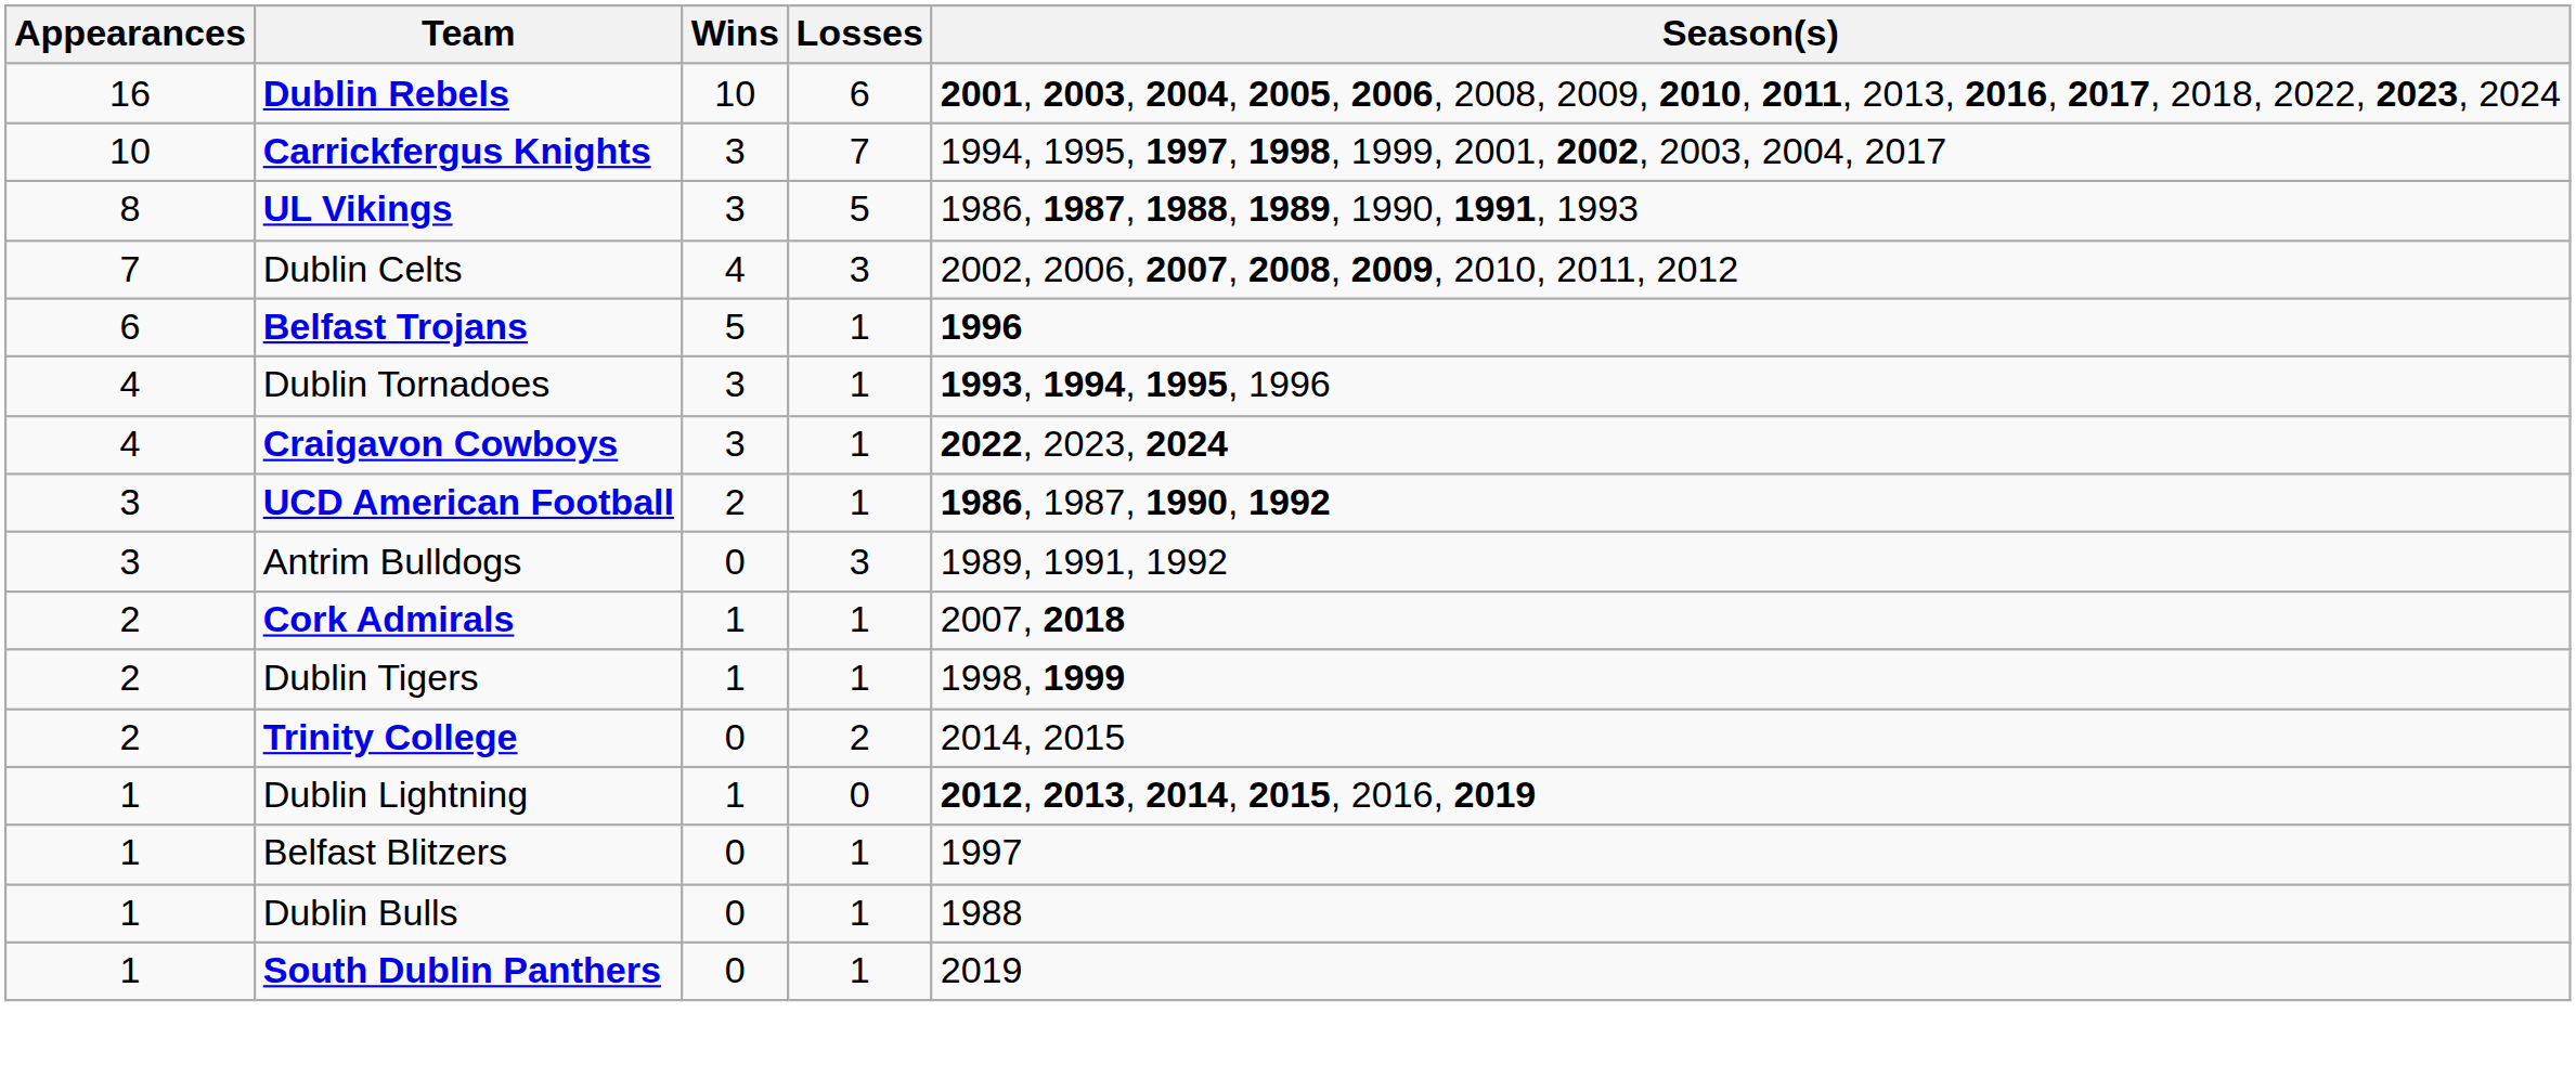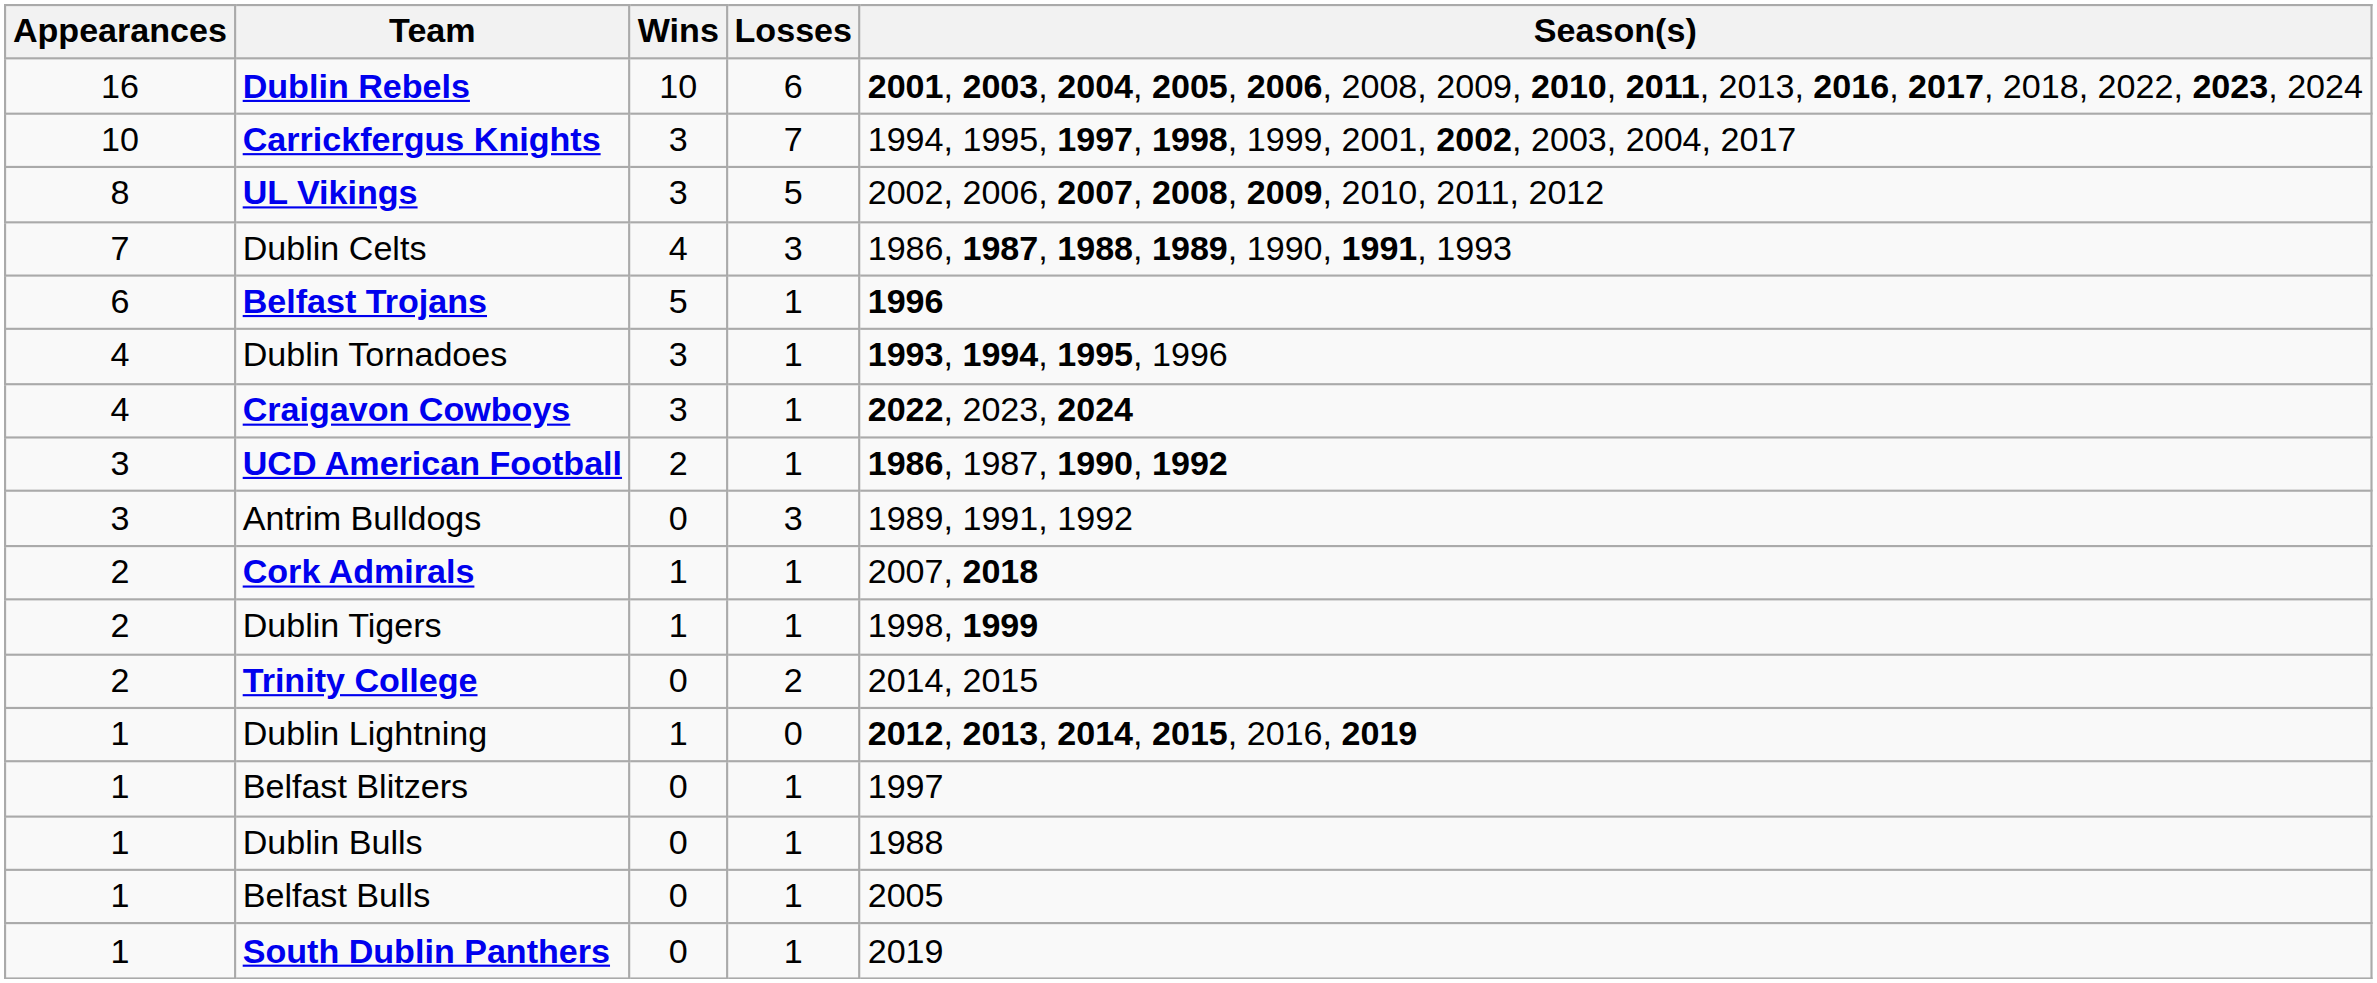 <table class="wikitable sortable">
 <tr>
 <th>Appearances</th>
 <th>Team</th>
 <th>Wins</th>
 <th>Losses</th>
 <th>Season(s)</th>
 </tr>
 <tr>
 <td align="center">16</td>
 <td><strong><a href='#'>Dublin Rebels</a></strong></td>
 <td align="center">10</td>
 <td align="center">6</td>
 <td><strong>2001</strong>, <strong>2003</strong>, <strong>2004</strong>, <strong>2005</strong>, <strong>2006</strong>, 2008, 2009, <strong>2010</strong>, <strong>2011</strong>, 2013, <strong>2016</strong>, <strong>2017</strong>, 2018, 2022, <strong>2023</strong>, 2024</td>
 </tr>
 <tr>
 <td align="center">10</td>
 <td><strong><a href='#'>Carrickfergus Knights</a></strong></td>
 <td align="center">3</td>
 <td align="center">7</td>
 <td>1994, 1995, <strong>1997</strong>, <strong>1998</strong>, 1999, 2001, <strong>2002</strong>, 2003, 2004, 2017</td>
 </tr>
 <tr>
 <td align="center">8</td>
 <td><strong><a href='#'>UL Vikings</a></strong></td>
 <td align="center">3</td>
 <td align="center">5</td>
-<td>1986, <strong>1987</strong>, <strong>1988</strong>, <strong>1989</strong>, 1990, <strong>1991</strong>, 1993</td>
+<td>2002, 2006, <strong>2007</strong>, <strong>2008</strong>, <strong>2009</strong>, 2010, 2011, 2012</td>
 </tr>
 <tr>
 <td align="center">7</td>
 <td>Dublin Celts</td>
 <td align="center">4</td>
 <td align="center">3</td>
-<td>2002, 2006, <strong>2007</strong>, <strong>2008</strong>, <strong>2009</strong>, 2010, 2011, 2012</td>
+<td>1986, <strong>1987</strong>, <strong>1988</strong>, <strong>1989</strong>, 1990, <strong>1991</strong>, 1993</td>
 </tr>
 <tr>
 <td align="center">6</td>
 <td><strong><a href='#'>Belfast Trojans</a></strong></td>
 <td align="center">5</td>
 <td align="center">1</td>
 <td><strong>1996</strong></td>
 </tr>
 <tr>
 <td align="center">4</td>
 <td>Dublin Tornadoes</td>
 <td align="center">3</td>
 <td align="center">1</td>
 <td><strong>1993</strong>, <strong>1994</strong>, <strong>1995</strong>, 1996</td>
 </tr>
 <tr>
 <td align="center">4</td>
 <td><strong><a href='#'>Craigavon Cowboys</a></strong></td>
 <td align="center">3</td>
 <td align="center">1</td>
 <td><strong>2022</strong>, 2023, <strong>2024</strong></td>
 </tr>
 <tr>
 <td align="center">3</td>
 <td><strong><a href='#'>UCD American Football</a></strong></td>
 <td align="center">2</td>
 <td align="center">1</td>
 <td><strong>1986</strong>, 1987, <strong>1990</strong>, <strong>1992</strong></td>
 </tr>
 <tr>
 <td align="center">3</td>
 <td>Antrim Bulldogs</td>
 <td align="center">0</td>
 <td align="center">3</td>
 <td>1989, 1991, 1992</td>
 </tr>
 <tr>
 <td align="center">2</td>
 <td><strong><a href='#'>Cork Admirals</a></strong></td>
 <td align="center">1</td>
 <td align="center">1</td>
 <td>2007, <strong>2018</strong></td>
 </tr>
 <tr>
 <td align="center">2</td>
 <td>Dublin Tigers</td>
 <td align="center">1</td>
 <td align="center">1</td>
 <td>1998, <strong>1999</strong></td>
 </tr>
 <tr>
 <td align="center">2</td>
 <td><a href='#'><strong>Trinity College</strong></a></td>
 <td align="center">0</td>
 <td align="center">2</td>
 <td>2014, 2015</td>
 </tr>
 <tr>
 <td align="center">1</td>
 <td>Dublin Lightning</td>
 <td align="center">1</td>
 <td align="center">0</td>
 <td><strong>2012</strong>, <strong>2013</strong>, <strong>2014</strong>, <strong>2015</strong>, 2016, <strong>2019</strong></td>
 </tr>
 <tr>
 <td align="center">1</td>
 <td>Belfast Blitzers</td>
 <td align="center">0</td>
 <td align="center">1</td>
 <td>1997</td>
 </tr>
 <tr>
 <td align="center">1</td>
 <td>Dublin Bulls</td>
 <td align="center">0</td>
 <td align="center">1</td>
 <td>1988</td>
 </tr>
 <tr>
 <td align="center">1</td>
+<td>Belfast Bulls</td>
+<td align="center">0</td>
+<td align="center">1</td>
+<td>2005</td>
+</tr>
+<tr>
+<td align="center">1</td>
 <td><strong><a href='#'>South Dublin Panthers</a></strong></td>
 <td align="center">0</td>
 <td align="center">1</td>
 <td>2019</td>
 </tr>
 </table>
